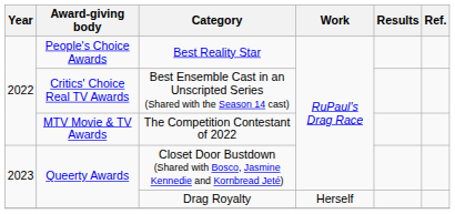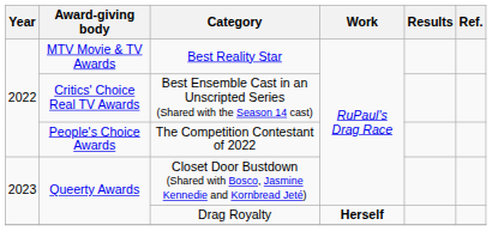 <table class="wikitable sortable" >
 <tr>
 <th>Year</th>
 <th>Award-giving body</th>
 <th>Category</th>
 <th>Work</th>
 <th>Results</th>
 <th>Ref.</th>
 </tr>
 <tr>
 <td style="text-align:center" rowspan="3">2022</td>
-<td style="text-align:center"><a href='#'>People's Choice Awards</a></td>
+<td style="text-align:center"><a href='#'>MTV Movie & TV Awards</a></td>
 <td style="text-align:center"><a href='#'>Best Reality Star</a></td>
 <td style="text-align:center" rowspan="4"><a href='#'><em>RuPaul's Drag Race</em></a></td>
 <td></td>
 <td style="text-align:center"></td>
 </tr>
 <tr>
 <td style="text-align:center"><a href='#'>Critics' Choice Real TV Awards</a></td>
 <td style="text-align:center">Best Ensemble Cast in an Unscripted Series<br><small>(Shared with the <a href='#'>Season 14</a> cast)</small></td>
 <td></td>
 <td style="text-align:center"></td>
 </tr>
 <tr>
-<td style="text-align:center"><a href='#'>MTV Movie & TV Awards</a></td>
+<td style="text-align:center"><a href='#'>People's Choice Awards</a></td>
 <td style="text-align:center">The Competition Contestant of 2022</td>
 <td></td>
 <td style="text-align:center"></td>
 </tr>
 <tr>
 <td style="text-align:center" rowspan="2">2023</td>
 <td style="text-align:center" rowspan="2"><a href='#'>Queerty Awards</a></td>
 <td style="text-align:center">Closet Door Bustdown<br><small>(Shared with <a href='#'>Bosco</a>, <a href='#'>Jasmine Kennedie</a> and <a href='#'>Kornbread Jeté</a>)</small></td>
 <td></td>
 <td style="text-align:center"></td>
 </tr>
 <tr>
 <td style="text-align:center">Drag Royalty</td>
-<td style="text-align:center">Herself</td>
+<td style="text-align:center"><strong>Herself</strong></td>
 <td></td>
 <td style="text-align:center"></td>
 </tr>
 <tr>
 </tr>
 </table>
